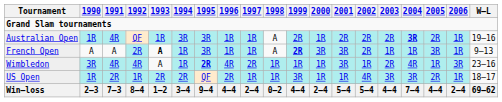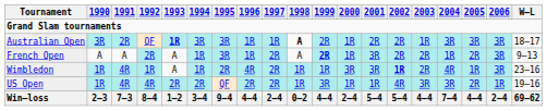 <table class=wikitable style=text-align:center;font-size:97%>
 <tr>
 <th>Tournament</th>
 <th><a href='#'>1990</a></th>
 <th><a href='#'>1991</a></th>
 <th><a href='#'>1992</a></th>
 <th><a href='#'>1993</a></th>
 <th><a href='#'>1994</a></th>
 <th><a href='#'>1995</a></th>
 <th><a href='#'>1996</a></th>
 <th><a href='#'>1997</a></th>
 <th><a href='#'>1998</a></th>
 <th><a href='#'>1999</a></th>
 <th><a href='#'>2000</a></th>
 <th><a href='#'>2001</a></th>
 <th><a href='#'>2002</a></th>
 <th><a href='#'>2003</a></th>
 <th><a href='#'>2004</a></th>
 <th><a href='#'>2005</a></th>
 <th><a href='#'>2006</a></th>
 <th>W–L</th>
 </tr>
 <tr>
 <td colspan=25 align=left><strong>Grand Slam tournaments</strong></td>
 </tr>
 <tr>
 <td bgcolor=#EFEFEF align=left><a href='#'>Australian Open</a></td>
-<td bgcolor=#afeeee><a href='#'>1R</a></td>
-<td bgcolor=#afeeee><a href='#'>4R</a></td>
+<td bgcolor=#afeeee><a href='#'>3R</a></td>
+<td bgcolor=#afeeee><a href='#'>2R</a></td>
 <td bgcolor=#ffebcd><a href='#'>QF</a></td>
-<td bgcolor=#afeeee><a href='#'>1R</a></td>
+<td bgcolor=#afeeee><strong><a href='#'>1R</a></strong></td>
 <td bgcolor=#afeeee><a href='#'>3R</a></td>
 <td bgcolor=#afeeee><a href='#'>3R</a></td>
 <td bgcolor=#afeeee><a href='#'>1R</a></td>
 <td bgcolor=#afeeee><a href='#'>1R</a></td>
-<td>A</td>
+<td><strong>A</strong></td>
 <td bgcolor=#afeeee><a href='#'>2R</a></td>
 <td bgcolor=#afeeee><a href='#'>1R</a></td>
 <td bgcolor=#afeeee><a href='#'>2R</a></td>
 <td bgcolor=#afeeee><a href='#'>2R</a></td>
-<td bgcolor=#afeeee><a href='#'>2R</a></td>
-<td bgcolor=#afeeee><strong><a href='#'>3R</a></strong></td>
-<td bgcolor=#afeeee><a href='#'>2R</a></td>
 <td bgcolor=#afeeee><a href='#'>1R</a></td>
-<td>19–16</td>
+<td bgcolor=#afeeee><a href='#'>3R</a></td>
+<td bgcolor=#afeeee><a href='#'>3R</a></td>
+<td bgcolor=#afeeee><a href='#'>3R</a></td>
+<td>18–17</td>
 </tr>
 <tr>
 <td bgcolor=#EFEFEF align=left><a href='#'>French Open</a></td>
 <td>A</td>
 <td>A</td>
 <td bgcolor=#afeeee><a href='#'>2R</a></td>
-<td><strong>A</strong></td>
+<td>A</td>
 <td bgcolor=#afeeee><a href='#'>1R</a></td>
 <td bgcolor=#afeeee><a href='#'>3R</a></td>
 <td bgcolor=#afeeee><a href='#'>1R</a></td>
+<td bgcolor=#afeeee><a href='#'>2R</a></td>
+<td>A</td>
+<td bgcolor=#afeeee><strong><a href='#'>2R</a></strong></td>
+<td bgcolor=#afeeee><a href='#'>1R</a></td>
+<td bgcolor=#afeeee><a href='#'>3R</a></td>
+<td bgcolor=#afeeee><a href='#'>2R</a></td>
+<td bgcolor=#afeeee><a href='#'>2R</a></td>
+<td bgcolor=#afeeee><a href='#'>1R</a></td>
+<td bgcolor=#afeeee><a href='#'>2R</a></td>
+<td bgcolor=#afeeee><a href='#'>3R</a></td>
+<td>9–13</td>
+</tr>
+<tr>
+<td bgcolor=#EFEFEF align=left><a href='#'>Wimbledon</a></td>
+<td bgcolor=#afeeee><a href='#'>1R</a></td>
+<td bgcolor=#afeeee><a href='#'>4R</a></td>
 <td bgcolor=#afeeee><a href='#'>1R</a></td>
 <td>A</td>
-<td bgcolor=#afeeee><strong><a href='#'>2R</a></strong></td>
-<td bgcolor=#afeeee><a href='#'>3R</a></td>
-<td bgcolor=#afeeee><a href='#'>3R</a></td>
+<td bgcolor=#afeeee><a href='#'>1R</a></td>
+<td bgcolor=#afeeee><a href='#'>2R</a></td>
+<td bgcolor=#afeeee><a href='#'>4R</a></td>
 <td bgcolor=#afeeee><a href='#'>2R</a></td>
 <td bgcolor=#afeeee><a href='#'>1R</a></td>
 <td bgcolor=#afeeee><a href='#'>1R</a></td>
 <td bgcolor=#afeeee><a href='#'>3R</a></td>
-<td bgcolor=#afeeee><a href='#'>1R</a></td>
-<td>9–13</td>
-</tr>
-<tr>
-<td bgcolor=#EFEFEF align=left><a href='#'>Wimbledon</a></td>
 <td bgcolor=#afeeee><a href='#'>3R</a></td>
-<td bgcolor=#afeeee><a href='#'>4R</a></td>
-<td bgcolor=#afeeee><a href='#'>4R</a></td>
-<td>A</td>
-<td bgcolor=#afeeee><a href='#'>1R</a></td>
-<td bgcolor=#afeeee><strong><a href='#'>2R</a></strong></td>
-<td bgcolor=#afeeee><a href='#'>4R</a></td>
-<td bgcolor=#afeeee><a href='#'>2R</a></td>
-<td bgcolor=#afeeee><a href='#'>1R</a></td>
-<td bgcolor=#afeeee><a href='#'>1R</a></td>
-<td bgcolor=#afeeee><a href='#'>1R</a></td>
-<td bgcolor=#afeeee><a href='#'>3R</a></td>
-<td bgcolor=#afeeee><a href='#'>1R</a></td>
+<td bgcolor=#afeeee><strong><a href='#'>1R</a></strong></td>
 <td bgcolor=#afeeee><a href='#'>2R</a></td>
 <td bgcolor=#afeeee><a href='#'>4R</a></td>
 <td bgcolor=#afeeee><a href='#'>1R</a></td>
 <td bgcolor=#afeeee><a href='#'>3R</a></td>
 <td>23–16</td>
 </tr>
 <tr>
 <td bgcolor=#EFEFEF align=left><a href='#'>US Open</a></td>
 <td bgcolor=#afeeee><a href='#'>1R</a></td>
-<td bgcolor=#afeeee><a href='#'>2R</a></td>
-<td bgcolor=#afeeee><a href='#'>1R</a></td>
+<td bgcolor=#afeeee><a href='#'>4R</a></td>
+<td bgcolor=#afeeee><a href='#'>4R</a></td>
 <td bgcolor=#afeeee><a href='#'>2R</a></td>
 <td bgcolor=#afeeee><a href='#'>2R</a></td>
 <td bgcolor=#ffebcd><a href='#'>QF</a></td>
 <td bgcolor=#afeeee><a href='#'>2R</a></td>
-<td bgcolor=#afeeee><a href='#'>1R</a></td>
+<td bgcolor=#afeeee><a href='#'>2R</a></td>
 <td bgcolor=#afeeee><a href='#'>1R</a></td>
 <td bgcolor=#afeeee><a href='#'>3R</a></td>
 <td bgcolor=#afeeee><a href='#'>1R</a></td>
 <td bgcolor=#afeeee><a href='#'>1R</a></td>
 <td bgcolor=#afeeee><a href='#'>4R</a></td>
 <td bgcolor=#afeeee><a href='#'>3R</a></td>
 <td bgcolor=#afeeee><a href='#'>3R</a></td>
 <td bgcolor=#afeeee><a href='#'>2R</a></td>
 <td bgcolor=#afeeee><a href='#'>1R</a></td>
-<td>18–17</td>
+<td>19–16</td>
 </tr>
 <tr>
 <th style=text-align:left>Win–loss</th>
 <th>2–3</th>
 <th>7–3</th>
 <th>8–4</th>
 <th>1–2</th>
 <th>3–4</th>
 <th>9–4</th>
 <th>4–4</th>
 <th>2–4</th>
 <th>0–2</th>
 <th>4–4</th>
 <th>2–4</th>
 <th>5–4</th>
 <th>5–4</th>
 <th>4–4</th>
 <th>7–4</th>
 <th>4–4</th>
 <th>2–4</th>
 <th>69–62</th>
 </tr>
 </table>
